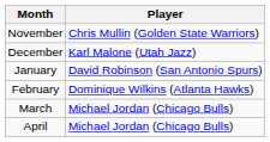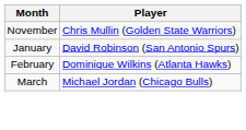 <table class="wikitable">
 <tr>
 <th>Month</th>
 <th>Player</th>
 </tr>
 <tr>
 <td align=center>November</td>
 <td><a href='#'>Chris Mullin</a> (<a href='#'>Golden State Warriors</a>)</td>
-</tr>
-<tr>
-<td align=center>December</td>
-<td><a href='#'>Karl Malone</a> (<a href='#'>Utah Jazz</a>)</td>
 </tr>
 <tr>
 <td align=center>January</td>
 <td><a href='#'>David Robinson</a> (<a href='#'>San Antonio Spurs</a>)</td>
 </tr>
 <tr>
 <td align=center>February</td>
 <td><a href='#'>Dominique Wilkins</a> (<a href='#'>Atlanta Hawks</a>)</td>
 </tr>
 <tr>
 <td align=center>March</td>
 <td><a href='#'>Michael Jordan</a> (<a href='#'>Chicago Bulls</a>)</td>
 </tr>
-<tr>
-<td align=center>April</td>
-<td><a href='#'>Michael Jordan</a> (<a href='#'>Chicago Bulls</a>)</td>
-</tr>
 </table>
